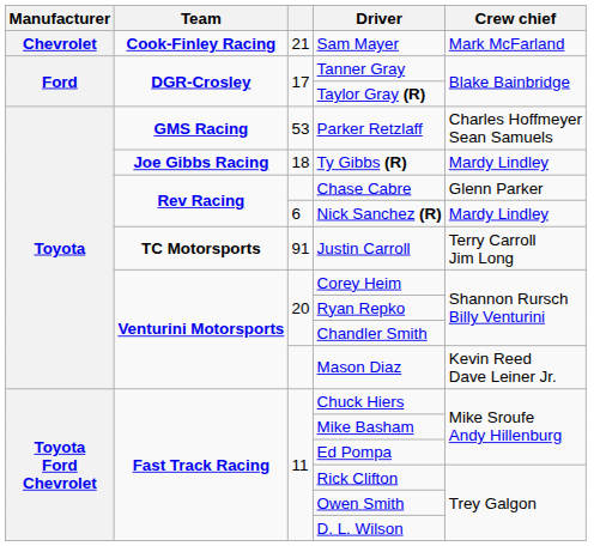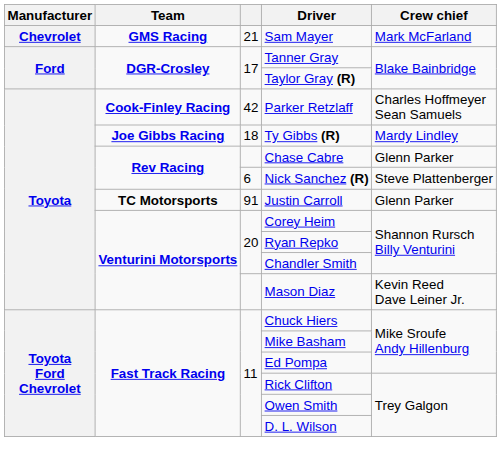 <table class="wikitable" style="font-size: 95%;">
 <tr>
 <th>Manufacturer</th>
 <th>Team</th>
 <th></th>
 <th>Driver</th>
 <th>Crew chief</th>
 </tr>
 <tr>
 <th><a href='#'>Chevrolet</a></th>
-<td style="text-align:center;"><strong><a href='#'>Cook-Finley Racing</a></strong></td>
+<td style="text-align:center;"><strong><a href='#'>GMS Racing</a></strong></td>
 <td>21</td>
 <td><a href='#'>Sam Mayer</a></td>
 <td><a href='#'>Mark McFarland</a></td>
 </tr>
 <tr>
 <th rowspan=2><a href='#'>Ford</a></th>
 <td rowspan=2 style="text-align:center;"><strong><a href='#'>DGR-Crosley</a></strong></td>
 <td rowspan=2>17</td>
 <td><a href='#'>Tanner Gray</a> <small></small></td>
 <td rowspan=2><a href='#'>Blake Bainbridge</a></td>
 </tr>
 <tr>
 <td><a href='#'>Taylor Gray</a> <strong>(R)</strong> <small></small></td>
 </tr>
 <tr>
 <th rowspan=9><a href='#'>Toyota</a></th>
-<td style="text-align:center;"><strong><a href='#'>GMS Racing</a></strong></td>
-<td>53</td>
+<td style="text-align:center;"><strong><a href='#'>Cook-Finley Racing</a></strong></td>
+<td>42</td>
 <td><a href='#'>Parker Retzlaff</a></td>
 <td>Charles Hoffmeyer <small></small> <br> Sean Samuels <small></small></td>
 </tr>
 <tr>
 <td style="text-align:center;"><strong><a href='#'>Joe Gibbs Racing</a></strong></td>
 <td>18</td>
 <td><a href='#'>Ty Gibbs</a> <strong>(R)</strong></td>
 <td><a href='#'>Mardy Lindley</a></td>
 </tr>
 <tr>
 <td rowspan=2 style="text-align:center;"><strong><a href='#'>Rev Racing</a></strong></td>
 <td></td>
 <td><a href='#'>Chase Cabre</a></td>
 <td>Glenn Parker</td>
 </tr>
 <tr>
 <td>6</td>
 <td><a href='#'>Nick Sanchez</a> <strong>(R)</strong></td>
-<td><a href='#'>Mardy Lindley</a></td>
+<td>Steve Plattenberger</td>
 </tr>
 <tr>
 <td style="text-align:center;"><strong>TC Motorsports</strong></td>
 <td>91</td>
 <td><a href='#'>Justin Carroll</a></td>
-<td>Terry Carroll <small></small> <br> Jim Long <small></small></td>
+<td>Glenn Parker</td>
 </tr>
 <tr>
 <td rowspan=4 style="text-align:center;"><strong><a href='#'>Venturini Motorsports</a></strong></td>
 <td rowspan=3>20</td>
 <td><a href='#'>Corey Heim</a> <small></small></td>
 <td rowspan=3>Shannon Rursch <small></small> <br> <a href='#'>Billy Venturini</a> <small></small></td>
 </tr>
 <tr>
 <td><a href='#'>Ryan Repko</a> <small></small></td>
 </tr>
 <tr>
 <td><a href='#'>Chandler Smith</a> <small></small></td>
 </tr>
 <tr>
 <td></td>
 <td><a href='#'>Mason Diaz</a></td>
 <td>Kevin Reed <small></small> <br> Dave Leiner Jr. <small></small></td>
 </tr>
 <tr>
 <th rowspan=6><a href='#'>Toyota</a> <small></small> <br> <a href='#'>Ford</a> <small></small> <br> <a href='#'>Chevrolet</a> <small></small></th>
 <td rowspan=6 style="text-align:center;"><strong><a href='#'>Fast Track Racing</a></strong></td>
 <td rowspan=6>11</td>
 <td><a href='#'>Chuck Hiers</a> <small></small></td>
 <td rowspan=3>Mike Sroufe <small></small> <br> <a href='#'>Andy Hillenburg</a> <small></small></td>
 </tr>
 <tr>
 <td><a href='#'>Mike Basham</a> <small></small></td>
 </tr>
 <tr>
 <td><a href='#'>Ed Pompa</a> <small></small></td>
 </tr>
 <tr>
 <td><a href='#'>Rick Clifton</a> <small></small></td>
 <td rowspan=3>Trey Galgon</td>
 </tr>
 <tr>
 <td><a href='#'>Owen Smith</a> <small></small></td>
 </tr>
 <tr>
 <td><a href='#'>D. L. Wilson</a> <small></small></td>
 </tr>
 </table>
